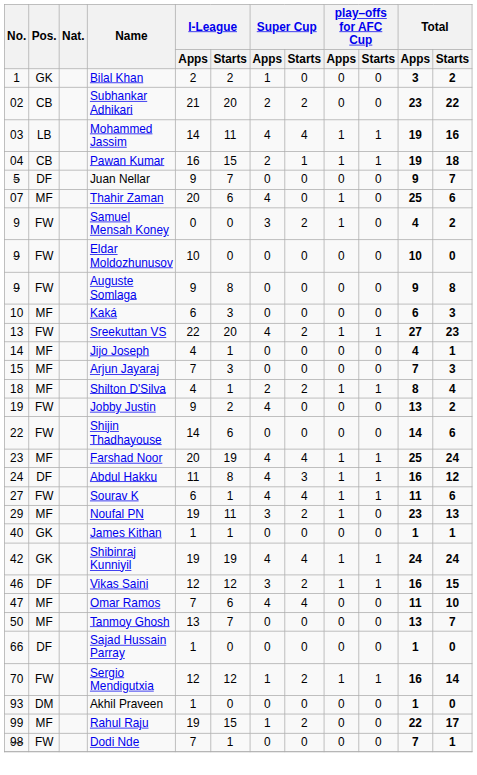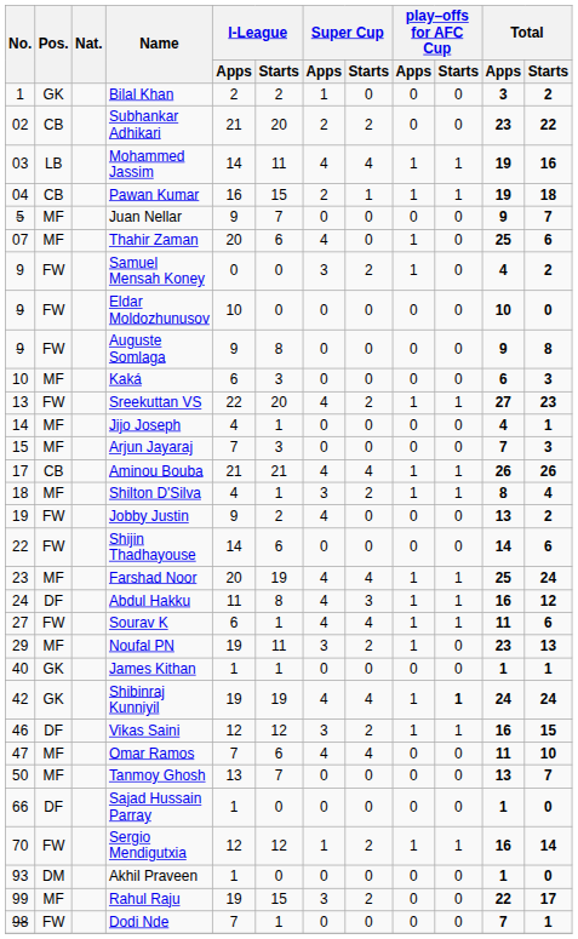 <table class="wikitable sortable" style="text-align:center">
 <tr>
 <th rowspan="2">No.</th>
 <th rowspan="2">Pos.</th>
 <th rowspan="2">Nat.</th>
 <th rowspan="2" style="width:180px;">Name</th>
 <th colspan="2" style="width:86px;"><a href='#'>I-League</a></th>
 <th colspan="2" style="width:86px;"><a href='#'>Super Cup</a></th>
 <th colspan="2" style="width:86px;"><a href='#'>play–offs for AFC Cup</a></th>
 <th colspan="2" style="width:86px;">Total</th>
 </tr>
 <tr>
 <th>Apps</th>
 <th>Starts</th>
 <th>Apps</th>
 <th>Starts</th>
 <th>Apps</th>
 <th>Starts</th>
 <th>Apps</th>
 <th>Starts</th>
 </tr>
 <tr>
 <td>1</td>
 <td>GK</td>
 <td></td>
 <td align=left><a href='#'>Bilal Khan</a></td>
 <td>2</td>
 <td>2</td>
 <td>1</td>
 <td>0</td>
 <td>0</td>
 <td>0</td>
 <td><strong>3</strong></td>
 <td><strong>2</strong></td>
 </tr>
 <tr>
 <td>02</td>
 <td>CB</td>
 <td></td>
 <td align=left><a href='#'>Subhankar Adhikari</a></td>
 <td>21</td>
 <td>20</td>
 <td>2</td>
 <td>2</td>
 <td>0</td>
 <td>0</td>
 <td><strong>23</strong></td>
 <td><strong>22</strong></td>
 </tr>
 <tr>
 <td>03</td>
 <td>LB</td>
 <td></td>
 <td align=left><a href='#'>Mohammed Jassim</a></td>
 <td>14</td>
 <td>11</td>
 <td>4</td>
 <td>4</td>
 <td>1</td>
 <td>1</td>
 <td><strong>19</strong></td>
 <td><strong>16</strong></td>
 </tr>
 <tr>
 <td>04</td>
 <td>CB</td>
 <td></td>
 <td align=left><a href='#'>Pawan Kumar</a></td>
 <td>16</td>
 <td>15</td>
 <td>2</td>
 <td>1</td>
 <td>1</td>
 <td>1</td>
 <td><strong>19</strong></td>
 <td><strong>18</strong></td>
 </tr>
 <tr>
 <td><s>5</s></td>
-<td>DF</td>
+<td>MF</td>
 <td></td>
 <td align=left>Juan Nellar</td>
 <td>9</td>
 <td>7</td>
 <td>0</td>
 <td>0</td>
 <td>0</td>
 <td>0</td>
 <td><strong>9</strong></td>
 <td><strong>7</strong></td>
 </tr>
 <tr>
 <td>07</td>
 <td>MF</td>
 <td></td>
 <td align=left><a href='#'>Thahir Zaman</a></td>
 <td>20</td>
 <td>6</td>
 <td>4</td>
 <td>0</td>
 <td>1</td>
 <td>0</td>
 <td><strong>25</strong></td>
 <td><strong>6</strong></td>
 </tr>
 <tr>
 <td>9</td>
 <td>FW</td>
 <td></td>
 <td align=left><a href='#'>Samuel Mensah Koney</a></td>
 <td>0</td>
 <td>0</td>
 <td>3</td>
 <td>2</td>
 <td>1</td>
 <td>0</td>
 <td><strong>4</strong></td>
 <td><strong>2</strong></td>
 </tr>
 <tr>
 <td><s>9</s></td>
 <td>FW</td>
 <td></td>
 <td align=left><a href='#'>Eldar Moldozhunusov</a></td>
 <td>10</td>
 <td>0</td>
 <td>0</td>
 <td>0</td>
 <td>0</td>
 <td>0</td>
 <td><strong>10</strong></td>
 <td><strong>0</strong></td>
 </tr>
 <tr>
 <td><s>9</s></td>
 <td>FW</td>
 <td></td>
 <td align=left><a href='#'>Auguste Somlaga</a></td>
 <td>9</td>
 <td>8</td>
 <td>0</td>
 <td>0</td>
 <td>0</td>
 <td>0</td>
 <td><strong>9</strong></td>
 <td><strong>8</strong></td>
 </tr>
 <tr>
 <td>10</td>
 <td>MF</td>
 <td></td>
 <td align=left><a href='#'>Kaká</a></td>
 <td>6</td>
 <td>3</td>
 <td>0</td>
 <td>0</td>
 <td>0</td>
 <td>0</td>
 <td><strong>6</strong></td>
 <td><strong>3</strong></td>
 </tr>
 <tr>
 <td>13</td>
 <td>FW</td>
 <td></td>
 <td align=left><a href='#'>Sreekuttan VS</a></td>
 <td>22</td>
 <td>20</td>
 <td>4</td>
 <td>2</td>
 <td>1</td>
 <td>1</td>
 <td><strong>27</strong></td>
 <td><strong>23</strong></td>
 </tr>
 <tr>
 <td>14</td>
 <td>MF</td>
 <td></td>
 <td align=left><a href='#'>Jijo Joseph</a></td>
 <td>4</td>
 <td>1</td>
 <td>0</td>
 <td>0</td>
 <td>0</td>
 <td>0</td>
 <td><strong>4</strong></td>
 <td><strong>1</strong></td>
 </tr>
 <tr>
 <td>15</td>
 <td>MF</td>
 <td></td>
 <td align=left><a href='#'>Arjun Jayaraj</a></td>
 <td>7</td>
 <td>3</td>
 <td>0</td>
 <td>0</td>
 <td>0</td>
 <td>0</td>
 <td><strong>7</strong></td>
 <td><strong>3</strong></td>
 </tr>
 <tr>
+<td>17</td>
+<td>CB</td>
+<td></td>
+<td align=left><a href='#'>Aminou Bouba</a></td>
+<td>21</td>
+<td>21</td>
+<td>4</td>
+<td>4</td>
+<td>1</td>
+<td>1</td>
+<td><strong>26</strong></td>
+<td><strong>26</strong></td>
+</tr>
+<tr>
 <td>18</td>
 <td>MF</td>
 <td></td>
 <td align=left><a href='#'>Shilton D'Silva</a></td>
 <td>4</td>
 <td>1</td>
-<td>2</td>
+<td>3</td>
 <td>2</td>
 <td>1</td>
 <td>1</td>
 <td><strong>8</strong></td>
 <td><strong>4</strong></td>
 </tr>
 <tr>
 <td>19</td>
 <td>FW</td>
 <td></td>
 <td align=left><a href='#'>Jobby Justin</a></td>
 <td>9</td>
 <td>2</td>
 <td>4</td>
 <td>0</td>
 <td>0</td>
 <td>0</td>
 <td><strong>13</strong></td>
 <td><strong>2</strong></td>
 </tr>
 <tr>
 <td>22</td>
 <td>FW</td>
 <td></td>
 <td align=left><a href='#'>Shijin Thadhayouse</a></td>
 <td>14</td>
 <td>6</td>
 <td>0</td>
 <td>0</td>
 <td>0</td>
 <td>0</td>
 <td><strong>14</strong></td>
 <td><strong>6</strong></td>
 </tr>
 <tr>
 <td>23</td>
 <td>MF</td>
 <td></td>
 <td align=left><a href='#'>Farshad Noor</a></td>
 <td>20</td>
 <td>19</td>
 <td>4</td>
 <td>4</td>
 <td>1</td>
 <td>1</td>
 <td><strong>25</strong></td>
 <td><strong>24</strong></td>
 </tr>
 <tr>
 <td>24</td>
 <td>DF</td>
 <td></td>
 <td align=left><a href='#'>Abdul Hakku</a></td>
 <td>11</td>
 <td>8</td>
 <td>4</td>
 <td>3</td>
 <td>1</td>
 <td>1</td>
 <td><strong>16</strong></td>
 <td><strong>12</strong></td>
 </tr>
 <tr>
 <td>27</td>
 <td>FW</td>
 <td></td>
 <td align=left><a href='#'>Sourav K</a></td>
 <td>6</td>
 <td>1</td>
 <td>4</td>
 <td>4</td>
 <td>1</td>
 <td>1</td>
 <td><strong>11</strong></td>
 <td><strong>6</strong></td>
 </tr>
 <tr>
 <td>29</td>
 <td>MF</td>
 <td></td>
 <td align=left><a href='#'>Noufal PN</a></td>
 <td>19</td>
 <td>11</td>
 <td>3</td>
 <td>2</td>
 <td>1</td>
 <td>0</td>
 <td><strong>23</strong></td>
 <td><strong>13</strong></td>
 </tr>
 <tr>
 <td>40</td>
 <td>GK</td>
 <td></td>
 <td align=left><a href='#'>James Kithan</a></td>
 <td>1</td>
 <td>1</td>
 <td>0</td>
 <td>0</td>
 <td>0</td>
 <td>0</td>
 <td><strong>1</strong></td>
 <td><strong>1</strong></td>
 </tr>
 <tr>
 <td>42</td>
 <td>GK</td>
 <td></td>
 <td align=left><a href='#'>Shibinraj Kunniyil</a></td>
 <td>19</td>
 <td>19</td>
 <td>4</td>
 <td>4</td>
 <td>1</td>
-<td>1</td>
+<td><strong>1</strong></td>
 <td><strong>24</strong></td>
 <td><strong>24</strong></td>
 </tr>
 <tr>
 <td>46</td>
 <td>DF</td>
 <td></td>
 <td align=left><a href='#'>Vikas Saini</a></td>
 <td>12</td>
 <td>12</td>
 <td>3</td>
 <td>2</td>
 <td>1</td>
 <td>1</td>
 <td><strong>16</strong></td>
 <td><strong>15</strong></td>
 </tr>
 <tr>
 <td>47</td>
 <td>MF</td>
 <td></td>
 <td align=left><a href='#'>Omar Ramos</a></td>
 <td>7</td>
 <td>6</td>
 <td>4</td>
 <td>4</td>
 <td>0</td>
 <td>0</td>
 <td><strong>11</strong></td>
 <td><strong>10</strong></td>
 </tr>
 <tr>
 <td>50</td>
 <td>MF</td>
 <td></td>
 <td align=left><a href='#'>Tanmoy Ghosh</a></td>
 <td>13</td>
 <td>7</td>
 <td>0</td>
 <td>0</td>
 <td>0</td>
 <td>0</td>
 <td><strong>13</strong></td>
 <td><strong>7</strong></td>
 </tr>
 <tr>
 <td>66</td>
 <td>DF</td>
 <td></td>
 <td align=left><a href='#'>Sajad Hussain Parray</a></td>
 <td>1</td>
 <td>0</td>
 <td>0</td>
 <td>0</td>
 <td>0</td>
 <td>0</td>
 <td><strong>1</strong></td>
 <td><strong>0</strong></td>
 </tr>
 <tr>
 <td>70</td>
 <td>FW</td>
 <td></td>
 <td align=left><a href='#'>Sergio Mendigutxia</a></td>
 <td>12</td>
 <td>12</td>
 <td>1</td>
 <td>2</td>
 <td>1</td>
 <td>1</td>
 <td><strong>16</strong></td>
 <td><strong>14</strong></td>
 </tr>
 <tr>
 <td>93</td>
 <td>DM</td>
 <td></td>
 <td align=left>Akhil Praveen</td>
 <td>1</td>
 <td>0</td>
 <td>0</td>
 <td>0</td>
 <td>0</td>
 <td>0</td>
 <td><strong>1</strong></td>
 <td><strong>0</strong></td>
 </tr>
 <tr>
 <td>99</td>
 <td>MF</td>
 <td></td>
 <td align=left><a href='#'>Rahul Raju</a></td>
 <td>19</td>
 <td>15</td>
-<td>1</td>
+<td>3</td>
 <td>2</td>
 <td>0</td>
 <td>0</td>
 <td><strong>22</strong></td>
 <td><strong>17</strong></td>
 </tr>
 <tr>
 <td><s>98</s></td>
 <td>FW</td>
 <td></td>
 <td align=left><a href='#'>Dodi Nde</a></td>
 <td>7</td>
 <td>1</td>
 <td>0</td>
 <td>0</td>
 <td>0</td>
 <td>0</td>
 <td><strong>7</strong></td>
 <td><strong>1</strong></td>
 </tr>
 <tr>
 </tr>
 </table>
